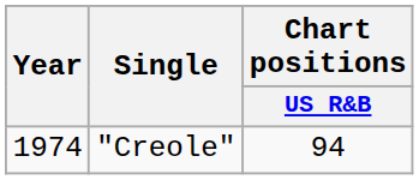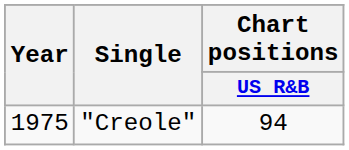 <table class="wikitable" style="text-align:center;">
 <tr>
 <th rowspan="2">Year</th>
 <th rowspan="2">Single</th>
 <th>Chart positions</th>
 </tr>
 <tr style="font-size:smaller;">
 <th style="width:40px;"><a href='#'>US R&B</a></th>
 </tr>
 <tr>
-<td>1974</td>
+<td>1975</td>
 <td style="text-align:left;">"Creole"</td>
 <td>94</td>
 </tr>
 </table>
